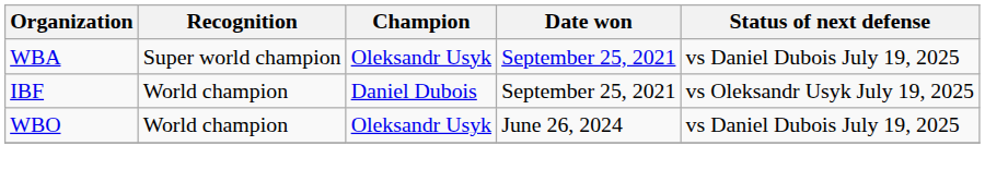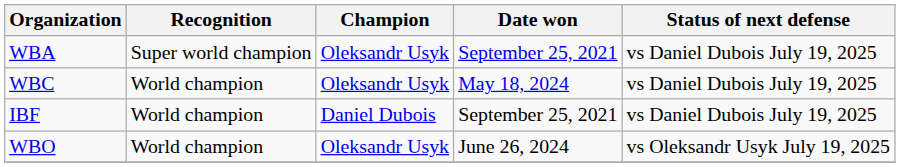 <table class="wikitable">
 <tr>
 <th>Organization</th>
 <th>Recognition</th>
 <th>Champion</th>
 <th>Date won</th>
 <th>Status of next defense</th>
 </tr>
 <tr>
 <td rowspan=1><a href='#'>WBA</a></td>
 <td>Super world champion</td>
 <td><a href='#'>Oleksandr Usyk</a> </td>
 <td><a href='#'>September 25, 2021</a></td>
 <td>vs Daniel Dubois July 19, 2025</td>
 </tr>
 <tr>
+<td><a href='#'>WBC</a></td>
+<td>World champion</td>
+<td><a href='#'>Oleksandr Usyk</a> </td>
+<td><a href='#'>May 18, 2024</a></td>
+<td>vs Daniel Dubois July 19, 2025</td>
+</tr>
+<tr>
 <td><a href='#'>IBF</a></td>
 <td>World champion</td>
 <td><a href='#'>Daniel Dubois</a> </td>
 <td>September 25, 2021</td>
-<td>vs Oleksandr Usyk July 19, 2025</td>
+<td>vs Daniel Dubois July 19, 2025</td>
 </tr>
 <tr>
 <td><a href='#'>WBO</a></td>
 <td>World champion</td>
 <td><a href='#'>Oleksandr Usyk</a> </td>
 <td>June 26, 2024</td>
-<td>vs Daniel Dubois July 19, 2025</td>
+<td>vs Oleksandr Usyk July 19, 2025</td>
 </tr>
 <tr>
 </tr>
 </table>
